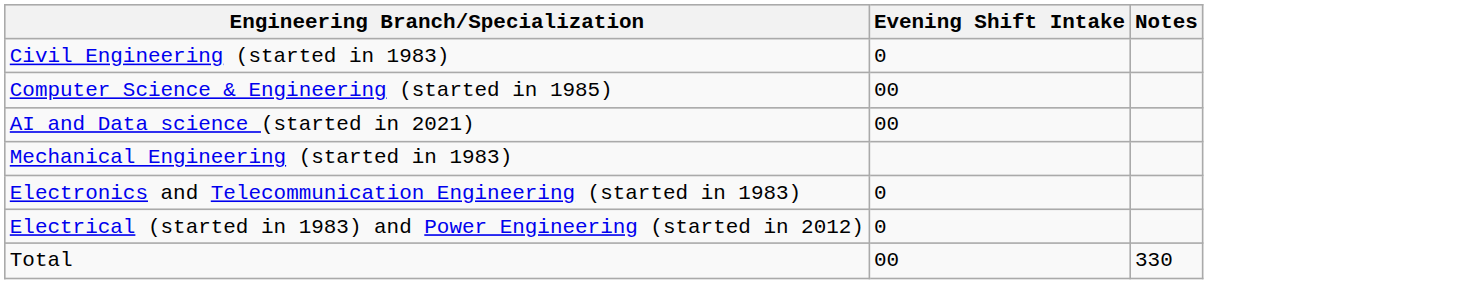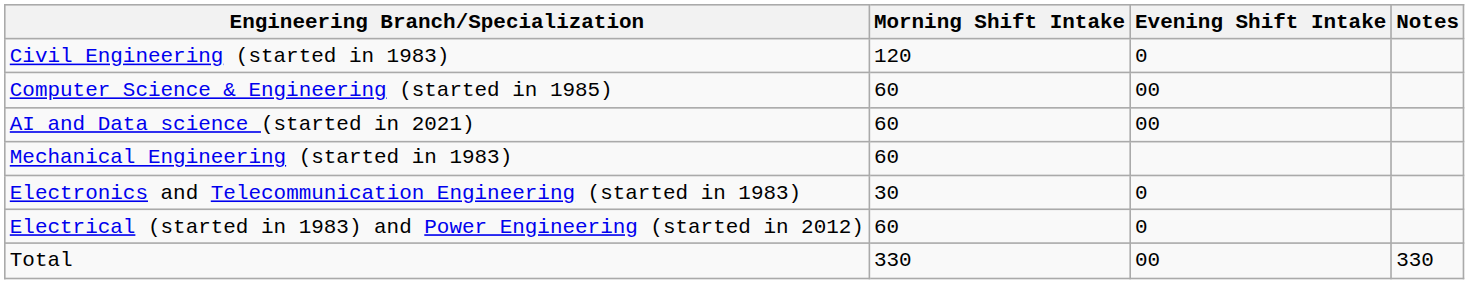 <table class="wikitable">
 <tr>
 <th>Engineering Branch/Specialization</th>
+<th>Morning Shift Intake</th>
 <th>Evening Shift Intake</th>
 <th>Notes</th>
 </tr>
 <tr>
 <td><a href='#'>Civil Engineering</a> (started in 1983)</td>
+<td>120</td>
 <td>0</td>
 <td></td>
 </tr>
 <tr>
 <td><a href='#'>Computer Science & Engineering</a> (started in 1985)</td>
+<td>60</td>
 <td>00</td>
 <td></td>
 </tr>
 <tr>
 <td><a href='#'>AI and Data science </a> (started in 2021)</td>
+<td>60</td>
 <td>00</td>
 <td></td>
 </tr>
 <tr>
 <td><a href='#'>Mechanical Engineering</a> (started in 1983)</td>
+<td>60</td>
 <td></td>
 <td></td>
 </tr>
 <tr>
 <td><a href='#'>Electronics</a> and <a href='#'>Telecommunication Engineering</a> (started in 1983)</td>
+<td>30</td>
 <td>0</td>
 <td></td>
 </tr>
 <tr>
 <td><a href='#'>Electrical</a> (started in 1983) and <a href='#'>Power Engineering</a> (started in 2012)</td>
+<td>60</td>
 <td>0</td>
 <td></td>
 </tr>
 <tr>
 <td>Total</td>
+<td>330</td>
 <td>00</td>
 <td>330</td>
 </tr>
 </table>
